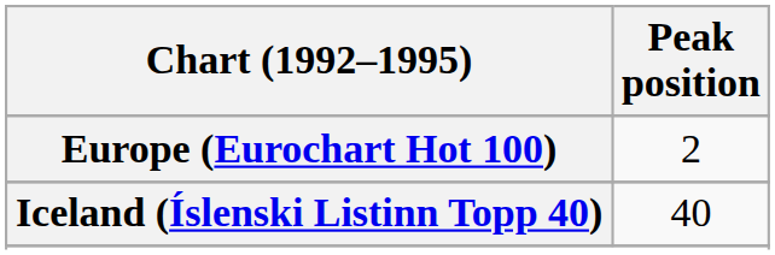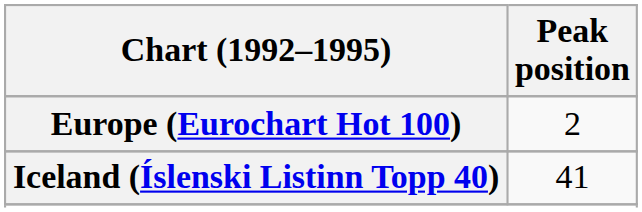 <table class="wikitable sortable plainrowheaders" style="text-align:center">
 <tr>
 <th>Chart (1992–1995)</th>
 <th>Peak<br>position</th>
 </tr>
 <tr>
 </tr>
 <tr>
 </tr>
 <tr>
 </tr>
 <tr>
 <th scope="row">Europe (<a href='#'>Eurochart Hot 100</a>)</th>
 <td>2</td>
 </tr>
 <tr>
 </tr>
 <tr>
 </tr>
 <tr>
 <th scope="row">Iceland (<a href='#'>Íslenski Listinn Topp 40</a>)</th>
-<td>40</td>
+<td>41</td>
 </tr>
 <tr>
 </tr>
 <tr>
 </tr>
 <tr>
 </tr>
 <tr>
 </tr>
 </table>
